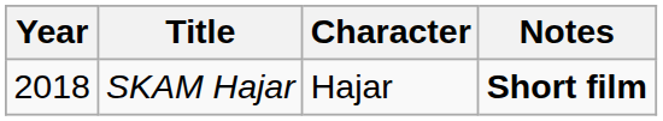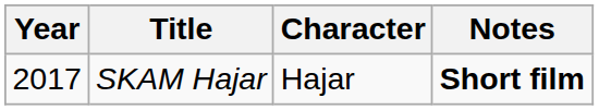 <table class="wikitable">
 <tr>
 <th>Year</th>
 <th>Title</th>
 <th>Character</th>
 <th>Notes</th>
 </tr>
 <tr>
-<td>2018</td>
+<td>2017</td>
 <td><em>SKAM Hajar</em></td>
 <td>Hajar</td>
 <td><strong>Short film</strong></td>
 </tr>
 </table>
